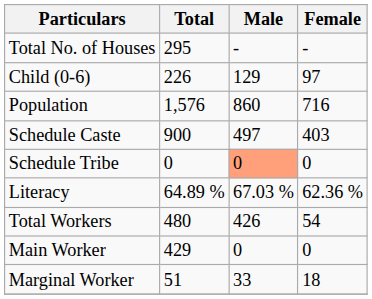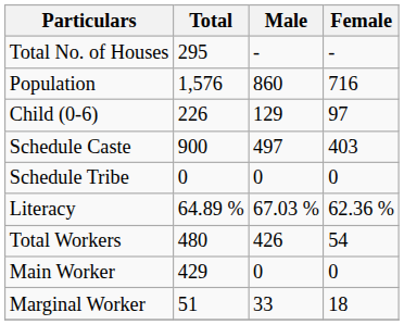 <table class="wikitable sortable">
 <tr>
 <th>Particulars</th>
 <th>Total</th>
 <th>Male</th>
 <th>Female</th>
 </tr>
 <tr>
 <td>Total No. of Houses</td>
 <td>295</td>
 <td>-</td>
 <td>-</td>
 </tr>
 <tr>
+<td>Population</td>
+<td>1,576</td>
+<td>860</td>
+<td>716</td>
+</tr>
+<tr>
 <td>Child (0-6)</td>
 <td>226</td>
 <td>129</td>
 <td>97</td>
-</tr>
-<tr>
-<td>Population</td>
-<td>1,576</td>
-<td>860</td>
-<td>716</td>
 </tr>
 <tr>
 <td>Schedule Caste</td>
 <td>900</td>
 <td>497</td>
 <td>403</td>
 </tr>
 <tr>
 <td>Schedule Tribe</td>
 <td>0</td>
-<td style="background: lightsalmon;">0</td>
+<td>0</td>
 <td>0</td>
 </tr>
 <tr>
 <td>Literacy</td>
 <td>64.89 %</td>
 <td>67.03 %</td>
 <td>62.36 %</td>
 </tr>
 <tr>
 <td>Total Workers</td>
 <td>480</td>
 <td>426</td>
 <td>54</td>
 </tr>
 <tr>
 <td>Main Worker</td>
 <td>429</td>
 <td>0</td>
 <td>0</td>
 </tr>
 <tr>
 <td>Marginal Worker</td>
 <td>51</td>
 <td>33</td>
 <td>18</td>
 </tr>
 <tr>
 </tr>
 </table>
